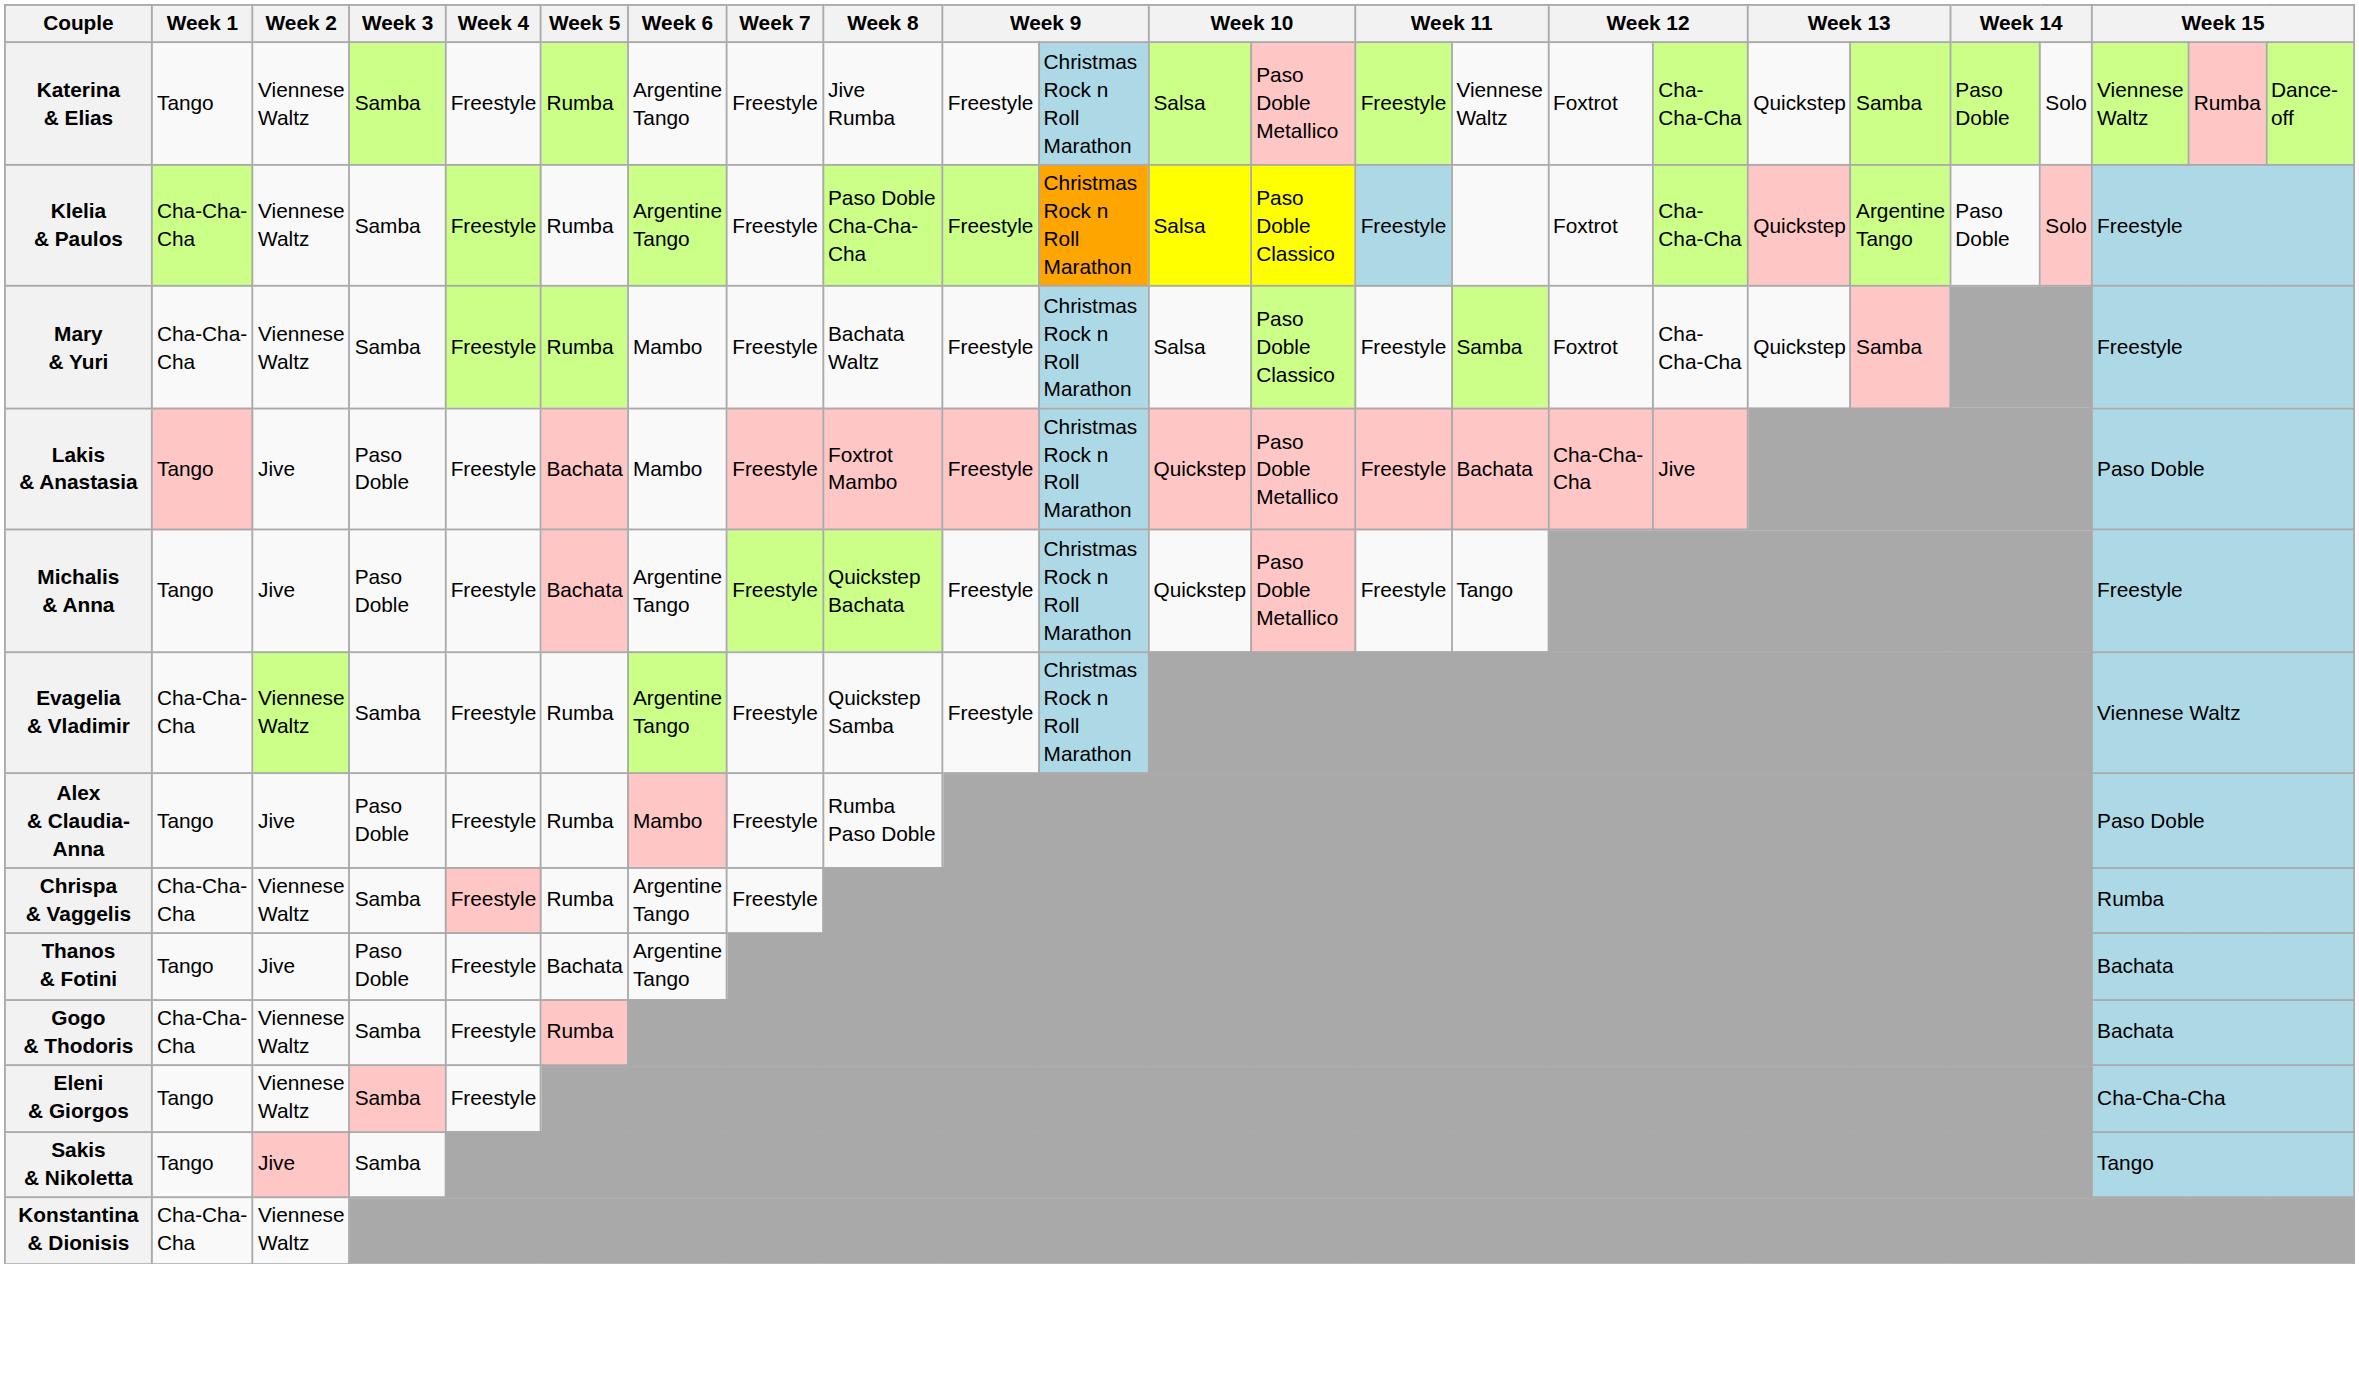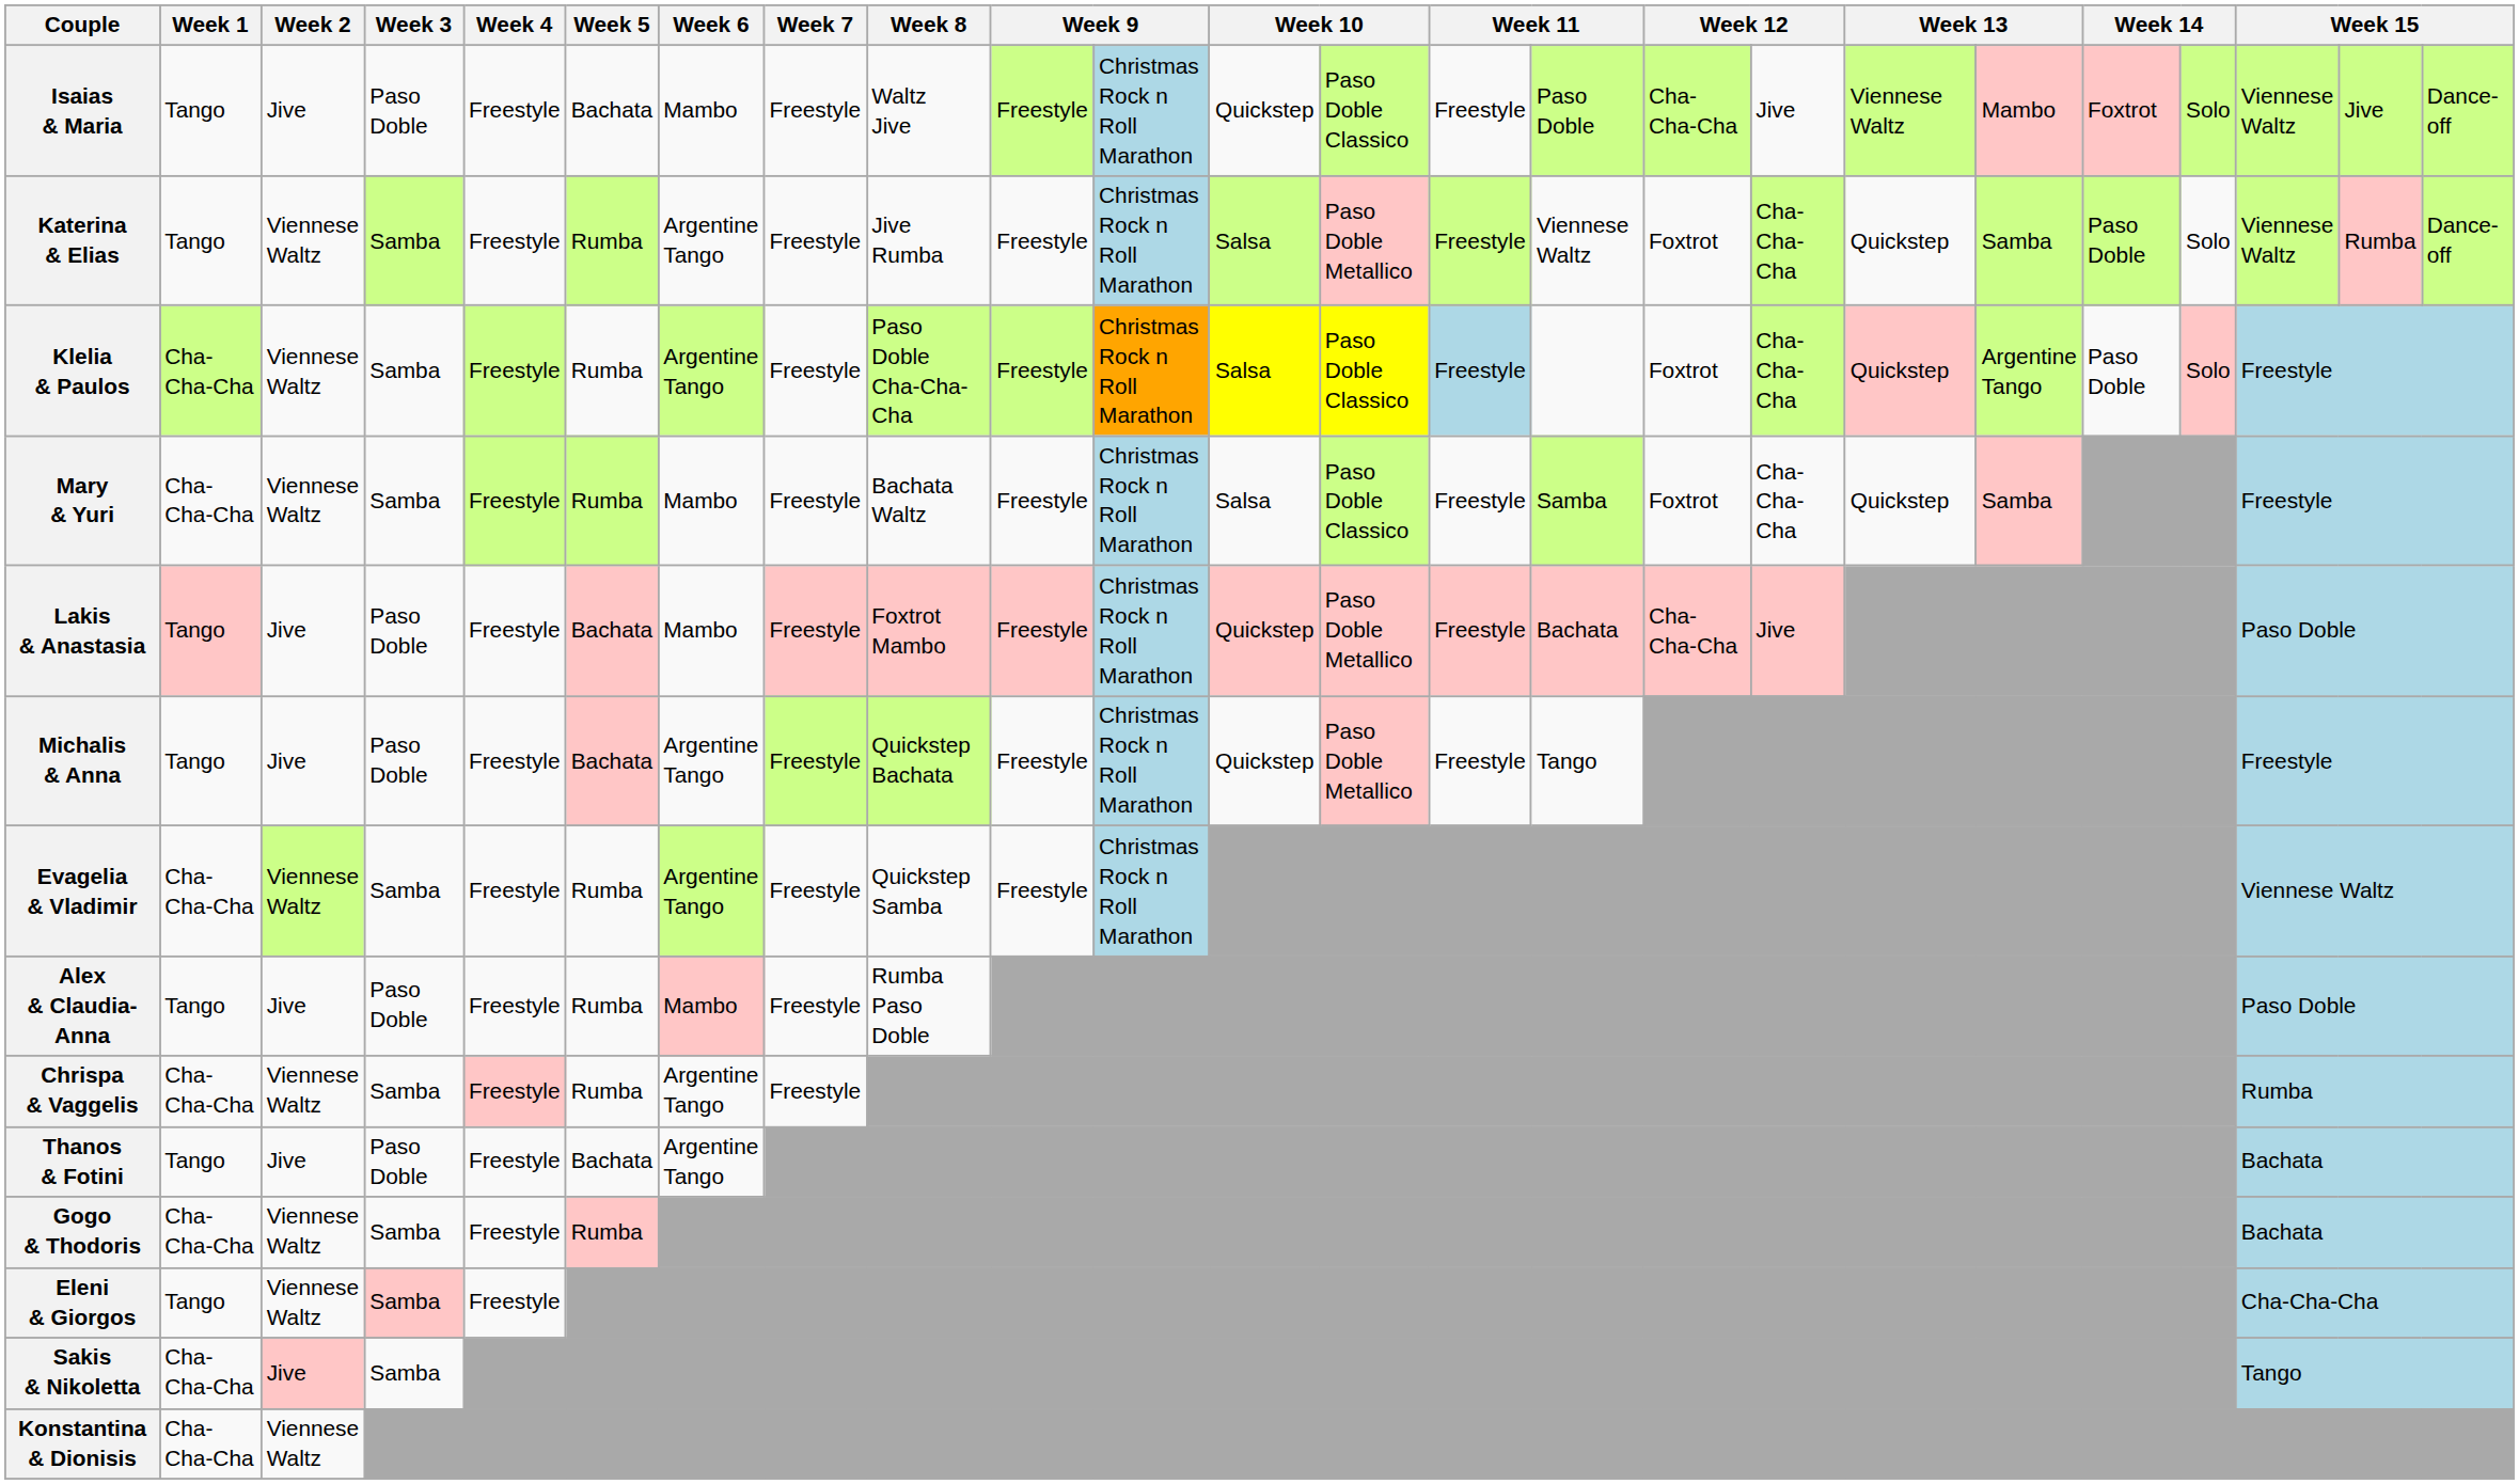 <table class="wikitable" style="text-align:left; font-size:70%; line-height:15px;" width="100%">
 <tr>
 <th>Couple</th>
 <th>Week 1</th>
 <th>Week 2</th>
 <th>Week 3</th>
 <th>Week 4</th>
 <th>Week 5</th>
 <th>Week 6</th>
 <th>Week 7</th>
 <th>Week 8</th>
 <th colspan=2>Week 9</th>
 <th colspan=2>Week 10</th>
 <th colspan=2>Week 11</th>
 <th colspan=2>Week 12</th>
 <th colspan=2>Week 13</th>
 <th colspan=2>Week 14</th>
 <th colspan=3>Week 15</th>
+</tr>
+<tr>
+<th>Isaias<br>& Maria</th>
+<td>Tango</td>
+<td>Jive</td>
+<td>Paso Doble</td>
+<td>Freestyle</td>
+<td>Bachata</td>
+<td>Mambo</td>
+<td>Freestyle</td>
+<td>Waltz<br>Jive</td>
+<td style="background:#ccff88;">Freestyle</td>
+<td style="background:lightblue">Christmas<br>Rock n Roll<br>Marathon</td>
+<td>Quickstep</td>
+<td style="background:#ccff88;">Paso Doble<br>Classico</td>
+<td>Freestyle</td>
+<td style="background:#ccff88;">Paso Doble</td>
+<td style="background:#ccff88;">Cha-Cha-Cha</td>
+<td>Jive</td>
+<td style="background:#ccff88;">Viennese Waltz</td>
+<td style="background:#ffc6c6;">Mambo</td>
+<td style="background:#ffc6c6;">Foxtrot</td>
+<td style="background:#ccff88;">Solo</td>
+<td style="background:#ccff88;">Viennese<br>Waltz</td>
+<td style="background:#ccff88;">Jive</td>
+<td style="background:#ccff88;">Dance-off</td>
 </tr>
 <tr>
 <th>Katerina<br>& Elias</th>
 <td>Tango</td>
 <td>Viennese<br>Waltz</td>
 <td style="background:#ccff88;">Samba</td>
 <td>Freestyle</td>
 <td style="background:#ccff88;">Rumba</td>
 <td>Argentine<br>Tango</td>
 <td>Freestyle</td>
 <td>Jive<br>Rumba</td>
 <td>Freestyle</td>
 <td style="background:lightblue">Christmas<br>Rock n Roll<br>Marathon</td>
 <td style="background:#ccff88;">Salsa</td>
 <td style="background:#ffc6c6;">Paso Doble<br>Metallico</td>
 <td style="background:#ccff88;">Freestyle</td>
 <td>Viennese<br>Waltz</td>
 <td>Foxtrot</td>
 <td style="background:#ccff88;">Cha-Cha-Cha</td>
 <td>Quickstep</td>
 <td style="background:#ccff88;">Samba</td>
 <td style="background:#ccff88;">Paso Doble</td>
 <td>Solo</td>
 <td style="background:#ccff88;">Viennese<br>Waltz</td>
 <td style="background:#ffc6c6;">Rumba</td>
 <td style="background:#ccff88;">Dance-off</td>
 </tr>
 <tr>
 <th>Klelia<br>& Paulos</th>
 <td style="background:#ccff88;">Cha-Cha-Cha</td>
 <td>Viennese<br>Waltz</td>
 <td>Samba</td>
 <td style="background:#ccff88;">Freestyle</td>
 <td>Rumba</td>
 <td style="background:#ccff88;">Argentine<br>Tango</td>
 <td>Freestyle</td>
 <td style="background:#ccff88;">Paso Doble<br>Cha-Cha-Cha</td>
 <td style="background:#ccff88;">Freestyle</td>
 <td style="background:orange">Christmas<br>Rock n Roll<br>Marathon</td>
 <td style="background:yellow">Salsa</td>
 <td style="background:yellow">Paso Doble<br>Classico</td>
 <td style="background:lightblue">Freestyle</td>
 <td></td>
 <td>Foxtrot</td>
 <td style="background:#ccff88;">Cha-Cha-Cha</td>
 <td style="background:#ffc6c6;">Quickstep</td>
 <td style="background:#ccff88;">Argentine<br>Tango</td>
 <td>Paso Doble</td>
 <td style="background:#ffc6c6;">Solo</td>
 <td style="background:lightblue;" colspan="3">Freestyle</td>
 </tr>
 <tr>
 <th>Mary<br>& Yuri</th>
 <td>Cha-Cha-Cha</td>
 <td>Viennese<br>Waltz</td>
 <td>Samba</td>
 <td style="background:#ccff88;">Freestyle</td>
 <td style="background:#ccff88;">Rumba</td>
 <td>Mambo</td>
 <td>Freestyle</td>
 <td>Bachata<br>Waltz</td>
 <td>Freestyle</td>
 <td style="background:lightblue">Christmas<br>Rock n Roll<br>Marathon</td>
 <td>Salsa</td>
 <td style="background:#ccff88;">Paso Doble<br>Classico</td>
 <td>Freestyle</td>
 <td style="background:#ccff88;">Samba</td>
 <td>Foxtrot</td>
 <td>Cha-Cha-Cha</td>
 <td>Quickstep</td>
 <td style="background:#ffc6c6;">Samba</td>
 <td style="background:darkgrey;" colspan="2"></td>
 <td style="background:lightblue;" colspan="3">Freestyle</td>
 </tr>
 <tr>
 <th>Lakis<br>& Anastasia</th>
 <td style="background:#ffc6c6;">Tango</td>
 <td>Jive</td>
 <td>Paso Doble</td>
 <td>Freestyle</td>
 <td style="background:#ffc6c6;">Bachata</td>
 <td>Mambo</td>
 <td style="background:#ffc6c6;">Freestyle</td>
 <td style="background:#ffc6c6;">Foxtrot<br>Mambo</td>
 <td style="background:#ffc6c6;">Freestyle</td>
 <td style="background:lightblue">Christmas<br>Rock n Roll<br>Marathon</td>
 <td style="background:#ffc6c6;">Quickstep</td>
 <td style="background:#ffc6c6;">Paso Doble<br>Metallico</td>
 <td style="background:#ffc6c6;">Freestyle</td>
 <td style="background:#ffc6c6;">Bachata</td>
 <td style="background:#ffc6c6;">Cha-Cha-Cha</td>
 <td style="background:#ffc6c6;">Jive</td>
 <td style="background:darkgrey;" colspan="4"></td>
 <td style="background:lightblue;" colspan="3">Paso Doble</td>
 </tr>
 <tr>
 <th>Michalis<br>& Anna</th>
 <td>Tango</td>
 <td>Jive</td>
 <td>Paso Doble</td>
 <td>Freestyle</td>
 <td style="background:#ffc6c6;">Bachata</td>
 <td>Argentine<br>Tango</td>
 <td style="background:#ccff88;">Freestyle</td>
 <td style="background:#ccff88;">Quickstep<br>Bachata</td>
 <td>Freestyle</td>
 <td style="background:lightblue">Christmas<br>Rock n Roll<br>Marathon</td>
 <td>Quickstep</td>
 <td style="background:#ffc6c6;">Paso Doble<br>Metallico</td>
 <td>Freestyle</td>
 <td>Tango</td>
 <td style="background:darkgrey;" colspan="6"></td>
 <td style="background:lightblue;" colspan="3">Freestyle</td>
 </tr>
 <tr>
 <th>Evagelia<br>& Vladimir</th>
 <td>Cha-Cha-Cha</td>
 <td style="background:#ccff88;">Viennese<br>Waltz</td>
 <td>Samba</td>
 <td>Freestyle</td>
 <td>Rumba</td>
 <td style="background:#ccff88;">Argentine<br>Tango</td>
 <td>Freestyle</td>
 <td>Quickstep<br>Samba</td>
 <td>Freestyle</td>
 <td style="background:lightblue">Christmas<br>Rock n Roll<br>Marathon</td>
 <td style="background:darkgrey;" colspan="10"></td>
 <td style="background:lightblue;" colspan="3">Viennese Waltz</td>
 </tr>
 <tr>
 <th>Alex<br>& Claudia-Anna</th>
 <td>Tango</td>
 <td>Jive</td>
 <td>Paso Doble</td>
 <td>Freestyle</td>
 <td>Rumba</td>
 <td style="background:#ffc6c6;">Mambo</td>
 <td>Freestyle</td>
 <td>Rumba<br>Paso Doble</td>
 <td style="background:darkgrey;" colspan="12"></td>
 <td style="background:lightblue;" colspan="3">Paso Doble</td>
 </tr>
 <tr>
 <th>Chrispa<br>& Vaggelis</th>
 <td>Cha-Cha-Cha</td>
 <td>Viennese<br>Waltz</td>
 <td>Samba</td>
 <td style="background:#ffc6c6;">Freestyle</td>
 <td>Rumba</td>
 <td>Argentine<br>Tango</td>
 <td>Freestyle</td>
 <td style="background:darkgrey;" colspan="13"></td>
 <td style="background:lightblue;" colspan="3">Rumba</td>
 </tr>
 <tr>
 <th>Thanos<br>& Fotini</th>
 <td>Tango</td>
 <td>Jive</td>
 <td>Paso Doble</td>
 <td>Freestyle</td>
 <td>Bachata</td>
 <td>Argentine<br>Tango</td>
 <td style="background:darkgrey;" colspan="14"></td>
 <td style="background:lightblue;" colspan="3">Bachata</td>
 </tr>
 <tr>
 <th>Gogo<br>& Thodoris</th>
 <td>Cha-Cha-Cha</td>
 <td>Viennese<br>Waltz</td>
 <td>Samba</td>
 <td>Freestyle</td>
 <td style="background:#ffc6c6;">Rumba</td>
 <td style="background:darkgrey;" colspan="15"></td>
 <td style="background:lightblue;" colspan="3">Bachata</td>
 </tr>
 <tr>
 <th>Eleni<br>& Giorgos</th>
 <td>Tango</td>
 <td>Viennese<br>Waltz</td>
 <td style="background:#ffc6c6;">Samba</td>
 <td>Freestyle</td>
 <td style="background:darkgrey;" colspan="16"></td>
 <td style="background:lightblue;" colspan="3">Cha-Cha-Cha</td>
 </tr>
 <tr>
 <th>Sakis<br>& Nikoletta</th>
-<td>Tango</td>
+<td>Cha-Cha-Cha</td>
 <td style="background:#ffc6c6;">Jive</td>
 <td>Samba</td>
 <td style="background:darkgrey;" colspan="17"></td>
 <td style="background:lightblue;" colspan="3">Tango</td>
 </tr>
 <tr>
 <th>Konstantina<br>& Dionisis</th>
 <td>Cha-Cha-Cha</td>
 <td>Viennese<br>Waltz</td>
 <td style="background:darkgrey;" colspan="21"></td>
 </tr>
 </table>
